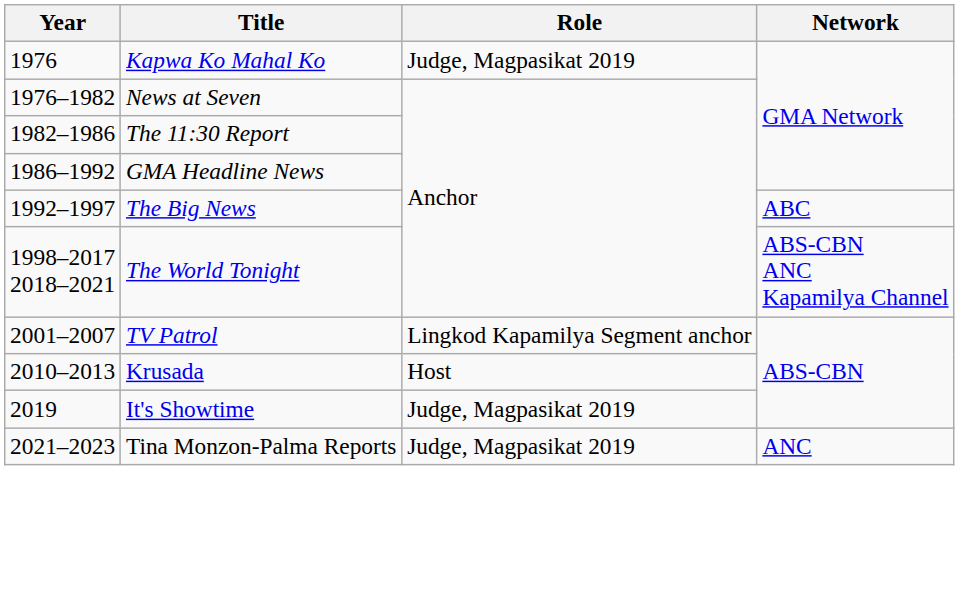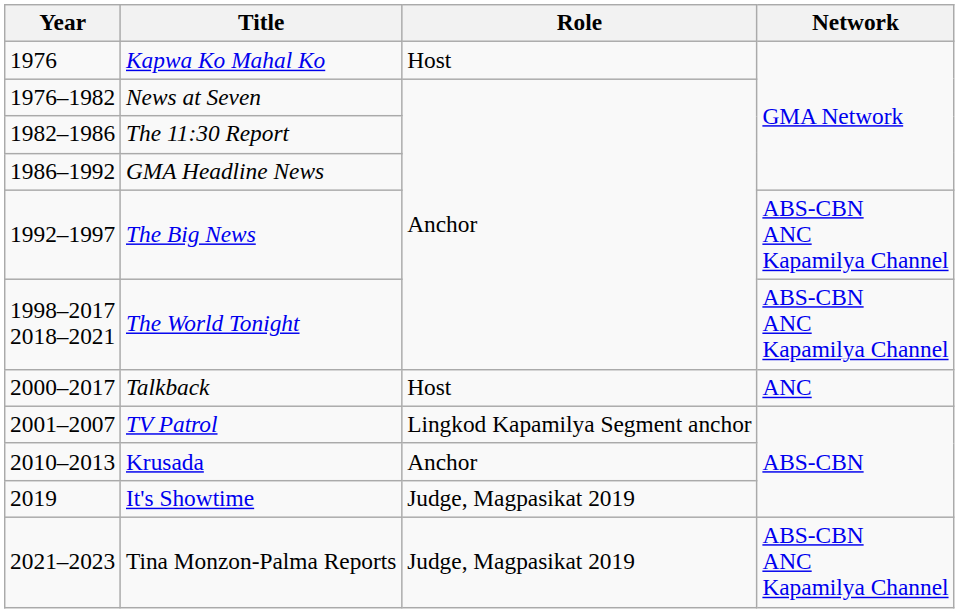 <table class="wikitable">
 <tr>
 <th>Year</th>
 <th>Title</th>
 <th>Role</th>
 <th>Network</th>
 </tr>
 <tr>
 <td>1976</td>
 <td><em><a href='#'>Kapwa Ko Mahal Ko</a></em></td>
-<td>Judge, Magpasikat 2019</td>
+<td>Host</td>
 <td rowspan="4"><a href='#'>GMA Network</a></td>
 </tr>
 <tr>
 <td>1976–1982</td>
 <td><em>News at Seven</em></td>
 <td rowspan="5">Anchor</td>
 </tr>
 <tr>
 <td>1982–1986</td>
 <td><em>The 11:30 Report</em></td>
 </tr>
 <tr>
 <td>1986–1992</td>
 <td><em>GMA Headline News</em></td>
 </tr>
 <tr>
 <td>1992–1997</td>
 <td><em><a href='#'>The Big News</a></em></td>
-<td><a href='#'>ABC</a></td>
+<td><a href='#'>ABS-CBN</a><br><a href='#'>ANC</a><br><a href='#'>Kapamilya Channel</a></td>
 </tr>
 <tr>
 <td>1998–2017 <br> 2018–2021</td>
 <td><em><a href='#'>The World Tonight</a></em></td>
 <td><a href='#'>ABS-CBN</a><br><a href='#'>ANC</a><br><a href='#'>Kapamilya Channel</a></td>
+</tr>
+<tr>
+<td>2000–2017</td>
+<td><em>Talkback</em></td>
+<td>Host</td>
+<td><a href='#'>ANC</a></td>
 </tr>
 <tr>
 <td>2001–2007</td>
 <td><em><a href='#'>TV Patrol</a></td>
 <td>Lingkod Kapamilya Segment anchor</td>
 <td rowspan="3"><a href='#'>ABS-CBN</a></td>
 </tr>
 <tr>
 <td>2010–2013</td>
 <td></em><a href='#'>Krusada</a><em></td>
-<td>Host</td>
+<td>Anchor</td>
 </tr>
 <tr>
 <td>2019</td>
 <td></em><a href='#'>It's Showtime</a><em></td>
 <td>Judge, Magpasikat 2019</td>
 </tr>
 <tr>
 <td>2021–2023</td>
 <td></em>Tina Monzon-Palma Reports<em></td>
 <td>Judge, Magpasikat 2019</td>
-<td><a href='#'>ANC</a></td>
+<td><a href='#'>ABS-CBN</a><br><a href='#'>ANC</a><br><a href='#'>Kapamilya Channel</a></td>
 </tr>
 </table>
